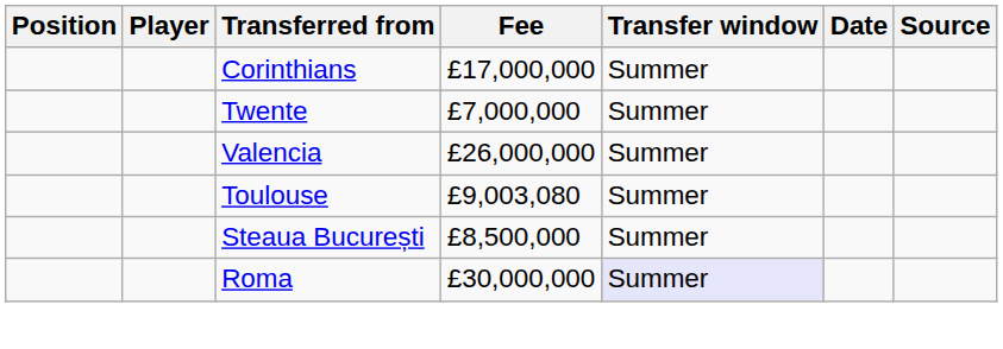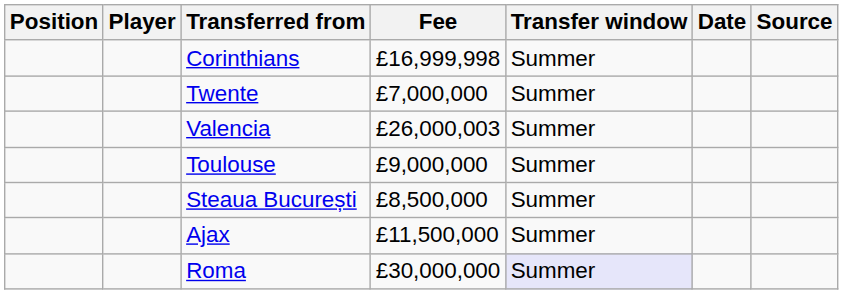 <table class="wikitable sortable">
 <tr>
 <th>Position</th>
 <th>Player</th>
 <th>Transferred from</th>
 <th>Fee</th>
 <th>Transfer window</th>
 <th>Date</th>
 <th>Source</th>
 </tr>
 <tr>
 <td></td>
 <td></td>
 <td> <a href='#'>Corinthians</a></td>
-<td>£17,000,000</td>
+<td>£16,999,998</td>
 <td>Summer</td>
 <td></td>
 <td></td>
 </tr>
 <tr>
 <td></td>
 <td></td>
 <td> <a href='#'>Twente</a></td>
 <td>£7,000,000</td>
 <td>Summer</td>
 <td></td>
 <td></td>
 </tr>
 <tr>
 <td></td>
 <td></td>
 <td> <a href='#'>Valencia</a></td>
-<td>£26,000,000</td>
+<td>£26,000,003</td>
 <td>Summer</td>
 <td></td>
 <td></td>
 </tr>
 <tr>
 <td></td>
 <td></td>
 <td> <a href='#'>Toulouse</a></td>
-<td>£9,003,080</td>
+<td>£9,000,000</td>
 <td>Summer</td>
 <td></td>
 <td></td>
 </tr>
 <tr>
 <td></td>
 <td></td>
 <td> <a href='#'>Steaua București</a></td>
 <td>£8,500,000</td>
 <td>Summer</td>
 <td></td>
 <td></td>
 </tr>
 <tr>
 <td></td>
 <td></td>
+<td> <a href='#'>Ajax</a></td>
+<td>£11,500,000</td>
+<td>Summer</td>
+<td></td>
+<td></td>
+</tr>
+<tr>
+<td></td>
+<td></td>
 <td> <a href='#'>Roma</a></td>
 <td>£30,000,000</td>
 <td style="background: lavender;">Summer</td>
 <td></td>
 <td></td>
 </tr>
 </table>
